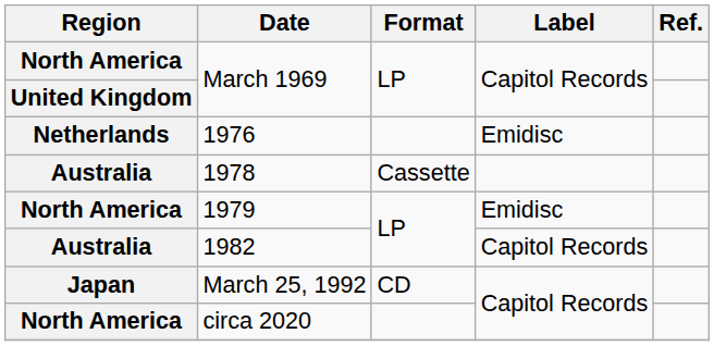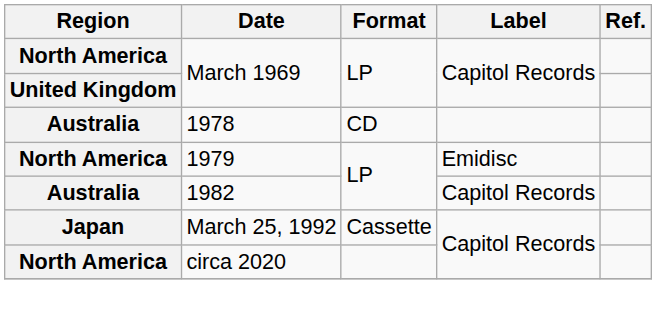 <table class="wikitable plainrowheaders">
 <tr>
 <th scope="col">Region</th>
 <th scope="col">Date</th>
 <th scope="col">Format</th>
 <th scope="col">Label</th>
 <th scope="col">Ref.</th>
 </tr>
 <tr>
 <th scope="row">North America</th>
 <td rowspan="2">March 1969</td>
 <td rowspan="2">LP</td>
 <td rowspan="2">Capitol Records</td>
 <td></td>
 </tr>
 <tr>
 <th scope="row">United Kingdom</th>
 <td></td>
 </tr>
 <tr>
-<th scope="row">Netherlands</th>
-<td>1976</td>
-<td></td>
-<td>Emidisc</td>
-<td></td>
-</tr>
-<tr>
 <th scope="row">Australia</th>
 <td>1978</td>
-<td>Cassette</td>
+<td>CD</td>
 <td></td>
 <td></td>
 </tr>
 <tr>
 <th scope="row">North America</th>
 <td>1979</td>
 <td rowspan="2">LP</td>
 <td>Emidisc</td>
 <td></td>
 </tr>
 <tr>
 <th scope="row">Australia</th>
 <td>1982</td>
 <td>Capitol Records</td>
 <td></td>
 </tr>
 <tr>
 <th scope="row">Japan</th>
 <td>March 25, 1992</td>
-<td>CD</td>
+<td>Cassette</td>
 <td rowspan="2">Capitol Records</td>
 <td></td>
 </tr>
 <tr>
 <th scope="row">North America</th>
 <td>circa 2020</td>
 <td></td>
 <td></td>
 </tr>
 <tr>
 </tr>
 </table>
